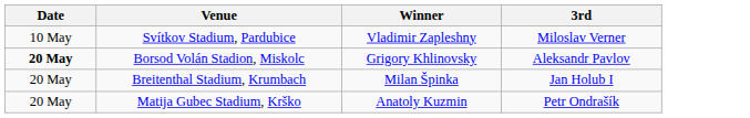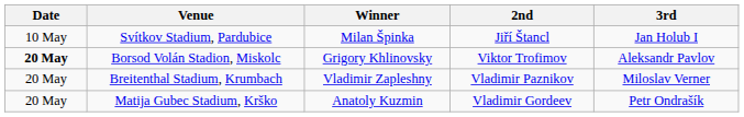 <table class="wikitable" style="text-align:center">
 <tr>
 <th width=100>Date</th>
 <th width=280>Venue</th>
 <th width=180>Winner</th>
+<th width=180>2nd</th>
 <th width=180>3rd</th>
 </tr>
 <tr>
 <td align=center>10 May</td>
 <td> <a href='#'>Svítkov Stadium</a>, <a href='#'>Pardubice</a></td>
-<td> <a href='#'>Vladimir Zapleshny</a></td>
-<td> <a href='#'>Miloslav Verner</a></td>
+<td> <a href='#'>Milan Špinka</a></td>
+<td> <a href='#'>Jiří Štancl</a></td>
+<td> <a href='#'>Jan Holub I</a></td>
 </tr>
 <tr>
 <td align=center><strong>20 May</strong></td>
 <td> <a href='#'>Borsod Volán Stadion</a>, <a href='#'>Miskolc</a></td>
 <td> <a href='#'>Grigory Khlinovsky</a></td>
+<td> <a href='#'>Viktor Trofimov</a></td>
 <td> <a href='#'>Aleksandr Pavlov</a></td>
 </tr>
 <tr>
 <td align=center>20 May</td>
 <td> <a href='#'>Breitenthal Stadium</a>, <a href='#'>Krumbach</a></td>
-<td> <a href='#'>Milan Špinka</a></td>
-<td> <a href='#'>Jan Holub I</a></td>
+<td> <a href='#'>Vladimir Zapleshny</a></td>
+<td> <a href='#'>Vladimir Paznikov</a></td>
+<td> <a href='#'>Miloslav Verner</a></td>
 </tr>
 <tr>
 <td align=center>20 May</td>
 <td> <a href='#'>Matija Gubec Stadium</a>, <a href='#'>Krško</a></td>
 <td> <a href='#'>Anatoly Kuzmin</a></td>
+<td> <a href='#'>Vladimir Gordeev</a></td>
 <td> <a href='#'>Petr Ondrašík</a></td>
 </tr>
 </table>
